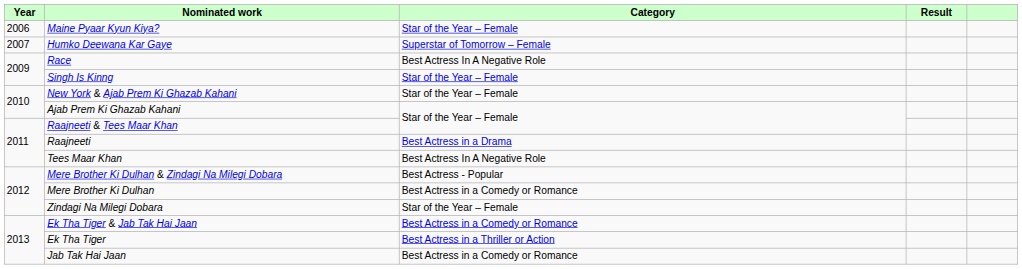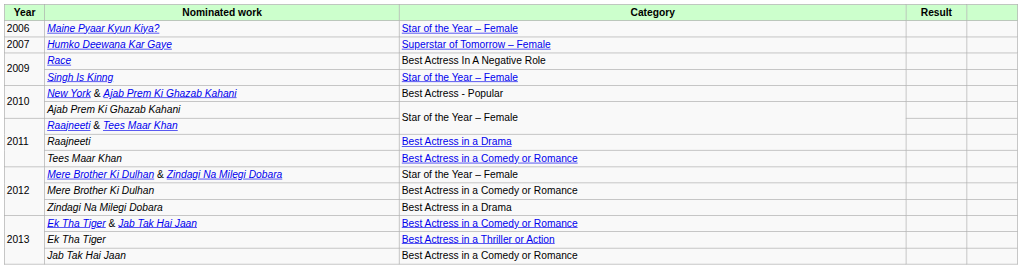 <table class="wikitable" style="width:100%;">
 <tr style="background:#cfc; text-align:center;">
 <td scope="col" style="width:4%;"><strong>Year</strong></td>
 <td scope="col" style="width:35%;"><strong>Nominated work</strong></td>
 <td scope="col" style="width:50%;"><strong>Category</strong></td>
 <td scope="col" style="width:6%;"><strong>Result</strong></td>
 <td scope="col" style="width:5%;"><strong></strong></td>
 </tr>
 <tr>
 <td>2006</td>
 <td><em><a href='#'>Maine Pyaar Kyun Kiya?</a></em></td>
 <td><a href='#'>Star of the Year – Female</a></td>
 <td></td>
 <td style="text-align:center;"></td>
 </tr>
 <tr>
 <td>2007</td>
 <td><em><a href='#'>Humko Deewana Kar Gaye</a></em></td>
 <td><a href='#'>Superstar of Tomorrow – Female</a></td>
 <td></td>
 <td style="text-align:center;"></td>
 </tr>
 <tr>
 <td rowspan="2">2009</td>
 <td><em><a href='#'>Race</a></em></td>
 <td>Best Actress In A Negative Role</td>
 <td></td>
 <td style="text-align:center;"></td>
 </tr>
 <tr>
 <td><em><a href='#'>Singh Is Kinng</a></em></td>
 <td><a href='#'>Star of the Year – Female</a></td>
 <td></td>
 <td style="text-align:center;"></td>
 </tr>
 <tr>
 <td rowspan="2">2010</td>
 <td><em><a href='#'>New York</a></em> & <em><a href='#'>Ajab Prem Ki Ghazab Kahani</a></em></td>
-<td>Star of the Year – Female</td>
+<td>Best Actress - Popular</td>
 <td></td>
 <td style="text-align:center;"></td>
 </tr>
 <tr>
 <td><em>Ajab Prem Ki Ghazab Kahani</em></td>
 <td rowspan="2">Star of the Year – Female</td>
 <td></td>
 <td style="text-align:center;"></td>
 </tr>
 <tr>
 <td rowspan="3">2011</td>
 <td><em><a href='#'>Raajneeti</a></em> & <em><a href='#'>Tees Maar Khan</a></em></td>
 <td></td>
 <td style="text-align:center;"></td>
 </tr>
 <tr>
 <td><em>Raajneeti</em></td>
 <td><a href='#'>Best Actress in a Drama</a></td>
 <td></td>
 <td style="text-align:center;"></td>
 </tr>
 <tr>
 <td><em>Tees Maar Khan</em></td>
-<td>Best Actress In A Negative Role</td>
+<td><a href='#'>Best Actress in a Comedy or Romance</a></td>
 <td></td>
 <td style="text-align:center;"></td>
 </tr>
 <tr>
 <td rowspan="3">2012</td>
 <td><em><a href='#'>Mere Brother Ki Dulhan</a></em> & <em><a href='#'>Zindagi Na Milegi Dobara</a></em></td>
-<td>Best Actress - Popular</td>
+<td>Star of the Year – Female</td>
 <td></td>
 <td style="text-align:center;"></td>
 </tr>
 <tr>
 <td><em>Mere Brother Ki Dulhan</em></td>
 <td>Best Actress in a Comedy or Romance</td>
 <td></td>
 <td style="text-align:center;"></td>
 </tr>
 <tr>
 <td><em>Zindagi Na Milegi Dobara</em></td>
-<td>Star of the Year – Female</td>
+<td>Best Actress in a Drama</td>
 <td></td>
 <td style="text-align:center;"></td>
 </tr>
 <tr>
 <td rowspan="3">2013</td>
 <td><em><a href='#'>Ek Tha Tiger</a></em> & <em><a href='#'>Jab Tak Hai Jaan</a></em></td>
 <td><a href='#'>Best Actress in a Comedy or Romance</a></td>
 <td></td>
 <td style="text-align:center;"></td>
 </tr>
 <tr>
 <td><em>Ek Tha Tiger</em></td>
 <td><a href='#'>Best Actress in a Thriller or Action</a></td>
 <td></td>
 <td style="text-align:center;"></td>
 </tr>
 <tr>
 <td><em>Jab Tak Hai Jaan</em></td>
 <td>Best Actress in a Comedy or Romance</td>
 <td></td>
 <td style="text-align:center;"></td>
 </tr>
 </table>
